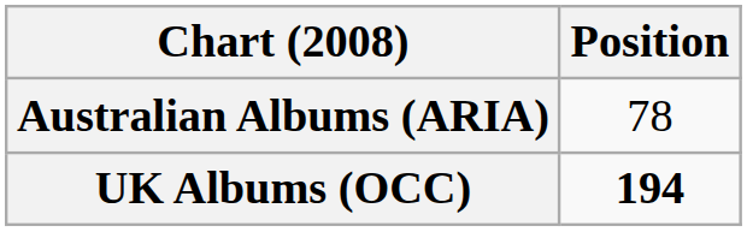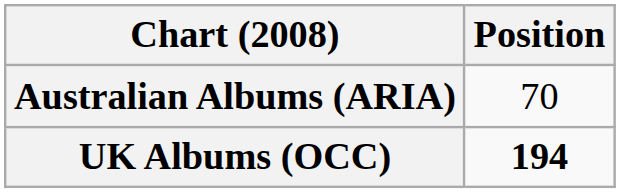 <table class="wikitable sortable plainrowheaders" style="text-align:center">
 <tr>
 <th scope="col">Chart (2008)</th>
 <th scope="col">Position</th>
 </tr>
 <tr>
 <th scope="row">Australian Albums (ARIA)</th>
-<td>78</td>
+<td>70</td>
 </tr>
 <tr>
 <th scope="row">UK Albums (OCC)</th>
 <td><strong>194</strong></td>
 </tr>
 </table>
